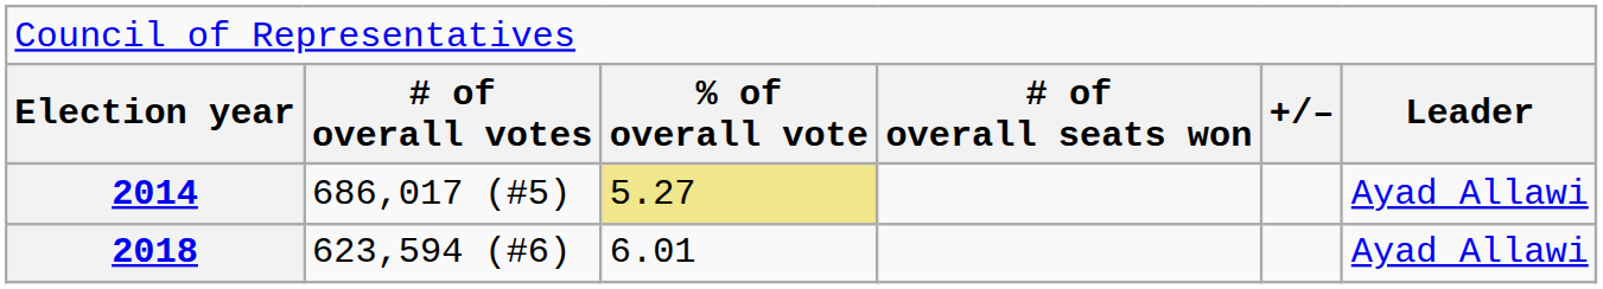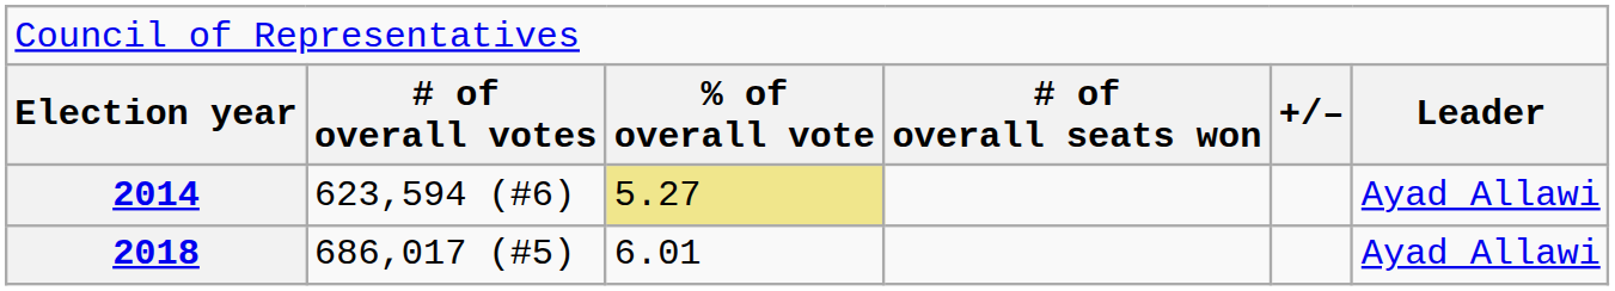 <table class=wikitable>
 <tr>
 <td colspan=7><a href='#'>Council of Representatives</a></td>
 </tr>
 <tr>
 <th>Election year</th>
 <th># of<br>overall votes</th>
 <th>% of<br>overall vote</th>
 <th># of<br>overall seats won</th>
 <th>+/–</th>
 <th>Leader</th>
 </tr>
 <tr>
 <th><a href='#'>2014</a></th>
-<td>686,017 (#5)</td>
+<td>623,594 (#6)</td>
 <td style="background: khaki;">5.27</td>
 <td></td>
 <td></td>
 <td><a href='#'>Ayad Allawi</a></td>
 </tr>
 <tr>
 <th rowspan=2><a href='#'>2018</a></th>
-<td>623,594 (#6)</td>
+<td>686,017 (#5)</td>
 <td>6.01</td>
 <td></td>
 <td></td>
 <td><a href='#'>Ayad Allawi</a></td>
 </tr>
 </table>
